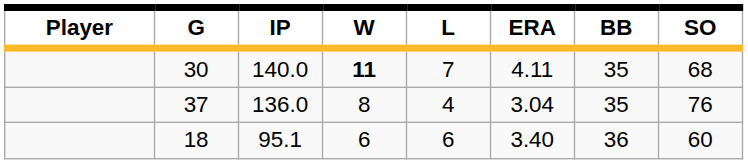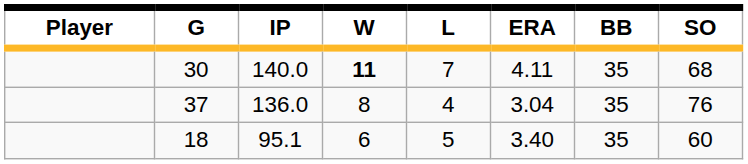 <table class="wikitable sortable">
 <tr>
 <th style="background:#FFFFFF; border-top:#000000 5px solid; border-bottom:#FDB827 5px solid;" width="16%">Player</th>
 <th style="background:#FFFFFF; border-top:#000000 5px solid; border-bottom:#FDB827 5px solid;" width="9%">G</th>
 <th style="background:#FFFFFF; border-top:#000000 5px solid; border-bottom:#FDB827 5px solid;" width="9%">IP</th>
 <th style="background:#FFFFFF; border-top:#000000 5px solid; border-bottom:#FDB827 5px solid;" width="9%">W</th>
 <th style="background:#FFFFFF; border-top:#000000 5px solid; border-bottom:#FDB827 5px solid;" width="9%">L</th>
 <th style="background:#FFFFFF; border-top:#000000 5px solid; border-bottom:#FDB827 5px solid;" width="9%">ERA</th>
 <th style="background:#FFFFFF; border-top:#000000 5px solid; border-bottom:#FDB827 5px solid;" width="9%">BB</th>
 <th style="background:#FFFFFF; border-top:#000000 5px solid; border-bottom:#FDB827 5px solid;" width="9%">SO</th>
 </tr>
 <tr align="center">
 <td></td>
 <td>30</td>
 <td>140.0</td>
 <td><strong>11</strong></td>
 <td>7</td>
 <td>4.11</td>
 <td>35</td>
 <td>68</td>
 </tr>
 <tr align="center">
 <td></td>
 <td>37</td>
 <td>136.0</td>
 <td>8</td>
 <td>4</td>
 <td>3.04</td>
 <td>35</td>
 <td>76</td>
 </tr>
 <tr align="center">
 <td></td>
 <td>18</td>
 <td>95.1</td>
 <td>6</td>
-<td>6</td>
+<td>5</td>
 <td>3.40</td>
-<td>36</td>
+<td>35</td>
 <td>60</td>
 </tr>
 </table>
